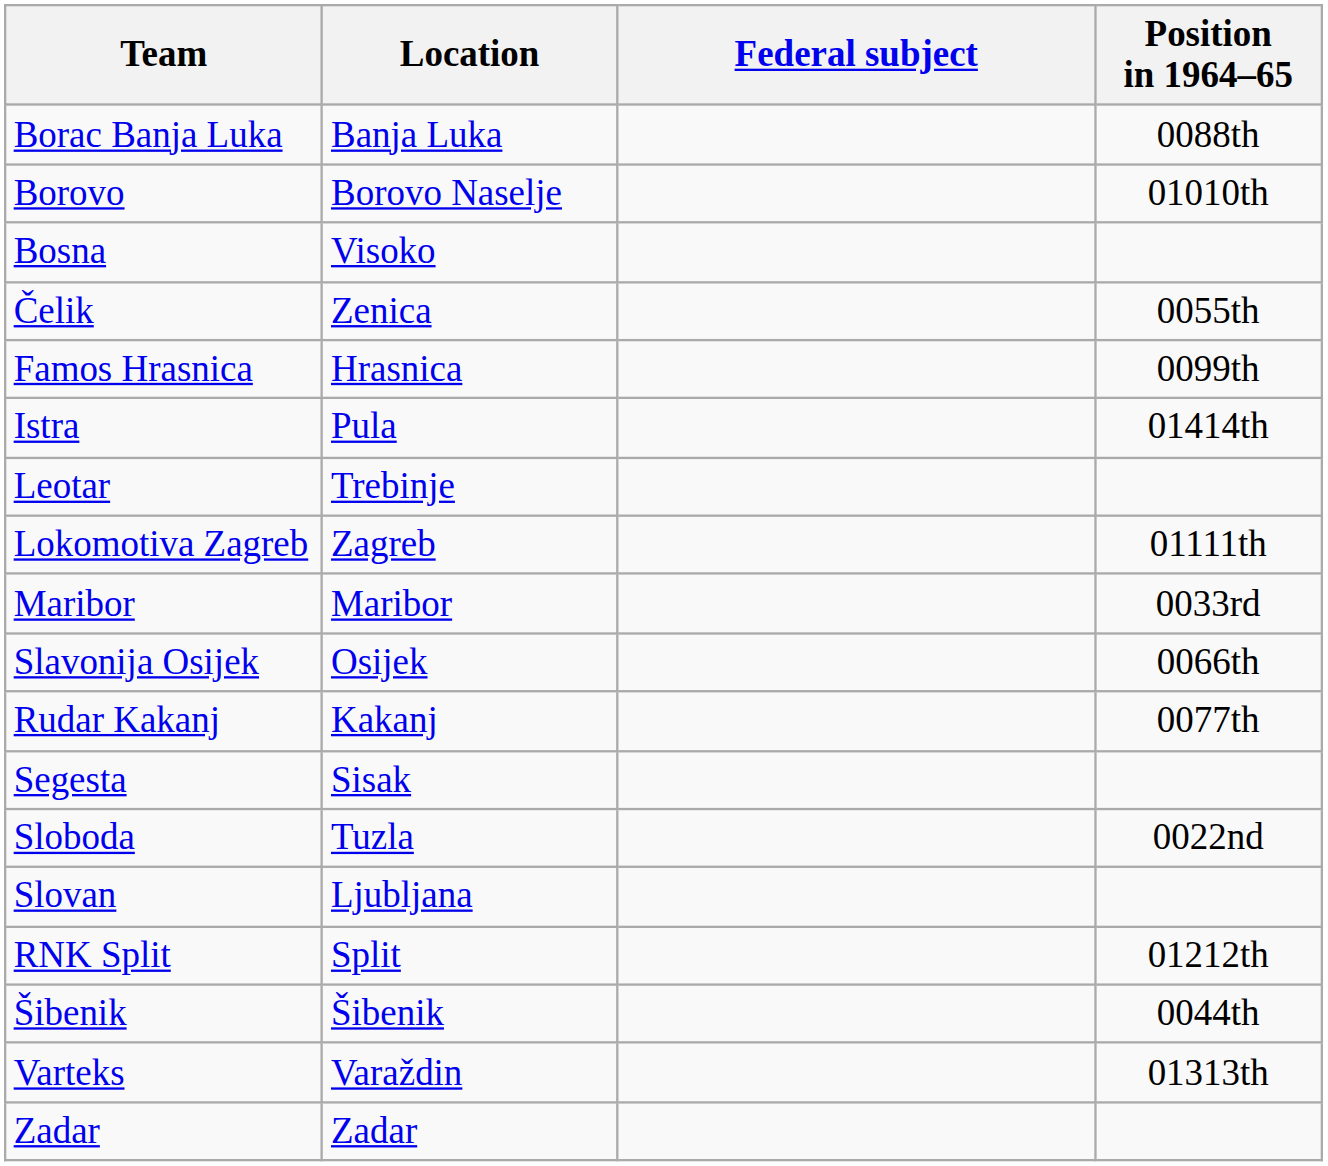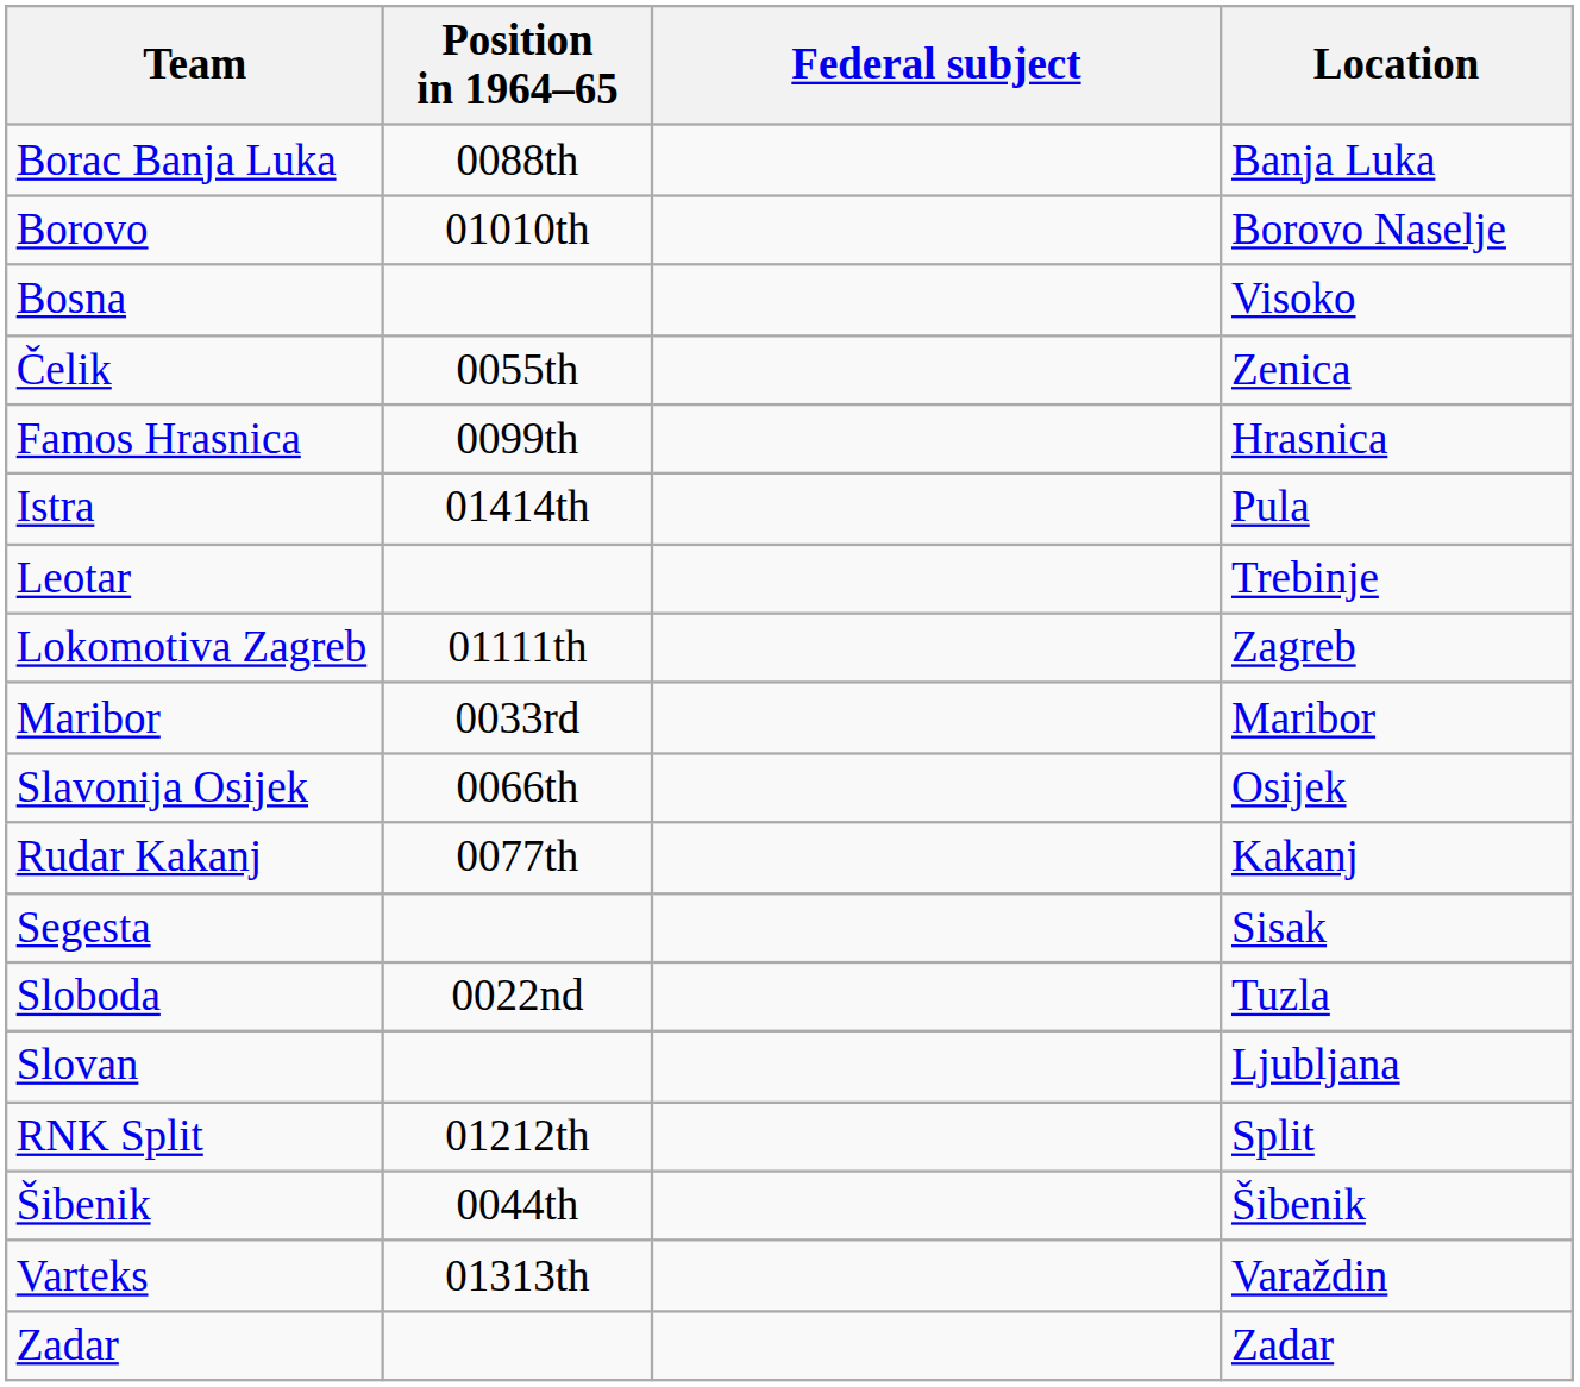 <table class="wikitable sortable" style="text-align:left">
 <tr>
 <th width="130">Team</th>
+<th width="90">Position<br>in 1964–65</th>
+<th width="200"><a href='#'>Federal subject</a></th>
 <th width="120">Location</th>
-<th width="200"><a href='#'>Federal subject</a></th>
-<th width="90">Position<br>in 1964–65</th>
 </tr>
 <tr>
 <td><a href='#'>Borac Banja Luka</a></td>
+<td style="text-align:center"><span>008</span>8th</td>
+<td></td>
 <td><a href='#'>Banja Luka</a></td>
-<td></td>
-<td style="text-align:center"><span>008</span>8th</td>
 </tr>
 <tr>
 <td><a href='#'>Borovo</a></td>
+<td style="text-align:center"><span>010</span>10th</td>
+<td></td>
 <td><a href='#'>Borovo Naselje</a></td>
-<td></td>
-<td style="text-align:center"><span>010</span>10th</td>
 </tr>
 <tr>
 <td><a href='#'>Bosna</a></td>
-<td><a href='#'>Visoko</a></td>
 <td></td>
 <td></td>
+<td><a href='#'>Visoko</a></td>
 </tr>
 <tr>
 <td><a href='#'>Čelik</a></td>
+<td style="text-align:center"><span>005</span>5th</td>
+<td></td>
 <td><a href='#'>Zenica</a></td>
-<td></td>
-<td style="text-align:center"><span>005</span>5th</td>
 </tr>
 <tr>
 <td><a href='#'>Famos Hrasnica</a></td>
+<td style="text-align:center"><span>009</span>9th</td>
+<td></td>
 <td><a href='#'>Hrasnica</a></td>
-<td></td>
-<td style="text-align:center"><span>009</span>9th</td>
 </tr>
 <tr>
 <td><a href='#'>Istra</a></td>
+<td style="text-align:center"><span>014</span>14th</td>
+<td></td>
 <td><a href='#'>Pula</a></td>
-<td></td>
-<td style="text-align:center"><span>014</span>14th</td>
 </tr>
 <tr>
 <td><a href='#'>Leotar</a></td>
-<td><a href='#'>Trebinje</a></td>
 <td></td>
 <td></td>
+<td><a href='#'>Trebinje</a></td>
 </tr>
 <tr>
 <td><a href='#'>Lokomotiva Zagreb</a></td>
+<td style="text-align:center"><span>011</span>11th</td>
+<td></td>
 <td><a href='#'>Zagreb</a></td>
-<td></td>
-<td style="text-align:center"><span>011</span>11th</td>
 </tr>
 <tr>
 <td><a href='#'>Maribor</a></td>
+<td style="text-align:center"><span>003</span>3rd</td>
+<td></td>
 <td><a href='#'>Maribor</a></td>
-<td></td>
-<td style="text-align:center"><span>003</span>3rd</td>
 </tr>
 <tr>
 <td><a href='#'>Slavonija Osijek</a></td>
+<td style="text-align:center"><span>006</span>6th</td>
+<td></td>
 <td><a href='#'>Osijek</a></td>
-<td></td>
-<td style="text-align:center"><span>006</span>6th</td>
 </tr>
 <tr>
 <td><a href='#'>Rudar Kakanj</a></td>
+<td style="text-align:center"><span>007</span>7th</td>
+<td></td>
 <td><a href='#'>Kakanj</a></td>
-<td></td>
-<td style="text-align:center"><span>007</span>7th</td>
 </tr>
 <tr>
 <td><a href='#'>Segesta</a></td>
-<td><a href='#'>Sisak</a></td>
 <td></td>
 <td></td>
+<td><a href='#'>Sisak</a></td>
 </tr>
 <tr>
 <td><a href='#'>Sloboda</a></td>
+<td style="text-align:center;"><span>002</span>2nd</td>
+<td></td>
 <td><a href='#'>Tuzla</a></td>
-<td></td>
-<td style="text-align:center;"><span>002</span>2nd</td>
 </tr>
 <tr>
 <td><a href='#'>Slovan</a></td>
-<td><a href='#'>Ljubljana</a></td>
 <td></td>
 <td></td>
+<td><a href='#'>Ljubljana</a></td>
 </tr>
 <tr>
 <td><a href='#'>RNK Split</a></td>
+<td style="text-align:center"><span>012</span>12th</td>
+<td></td>
 <td><a href='#'>Split</a></td>
-<td></td>
-<td style="text-align:center"><span>012</span>12th</td>
 </tr>
 <tr>
 <td><a href='#'>Šibenik</a></td>
+<td style="text-align:center"><span>004</span>4th</td>
+<td></td>
 <td><a href='#'>Šibenik</a></td>
-<td></td>
-<td style="text-align:center"><span>004</span>4th</td>
 </tr>
 <tr>
 <td><a href='#'>Varteks</a></td>
+<td style="text-align:center"><span>013</span>13th</td>
+<td></td>
 <td><a href='#'>Varaždin</a></td>
-<td></td>
-<td style="text-align:center"><span>013</span>13th</td>
 </tr>
 <tr>
 <td><a href='#'>Zadar</a></td>
-<td><a href='#'>Zadar</a></td>
 <td></td>
 <td></td>
+<td><a href='#'>Zadar</a></td>
 </tr>
 </table>
